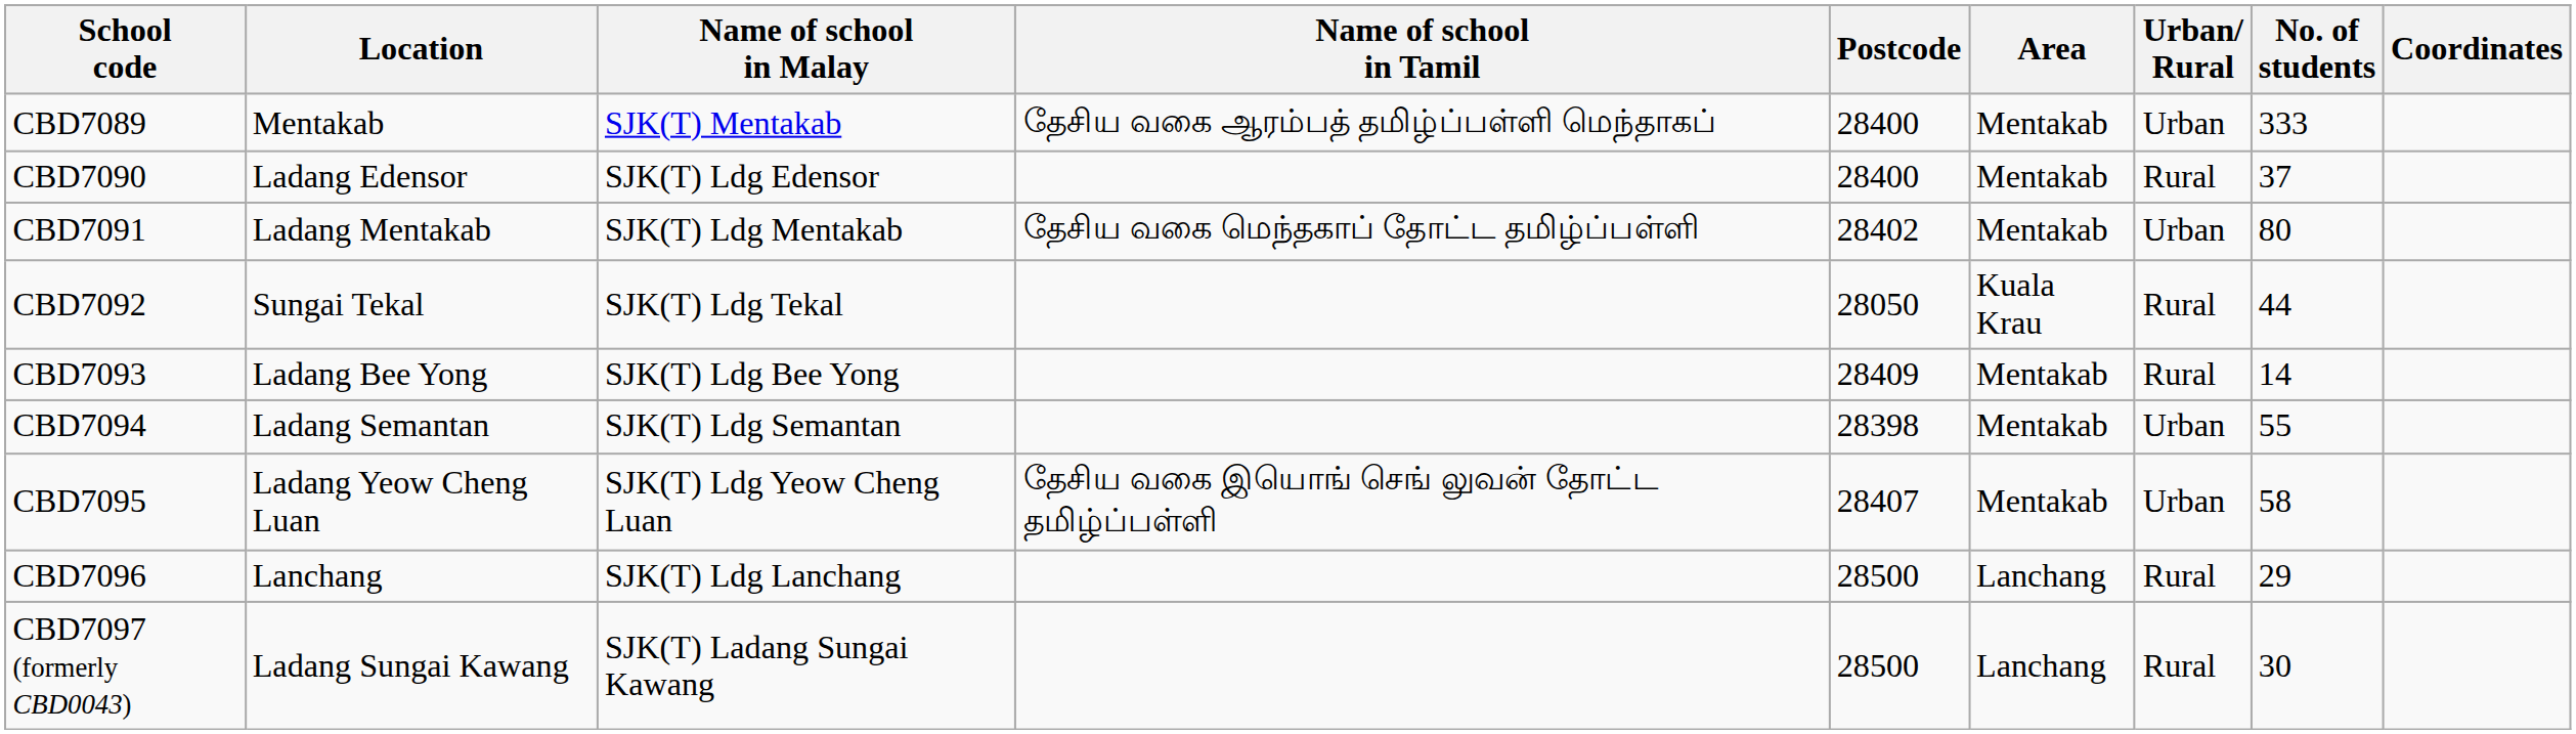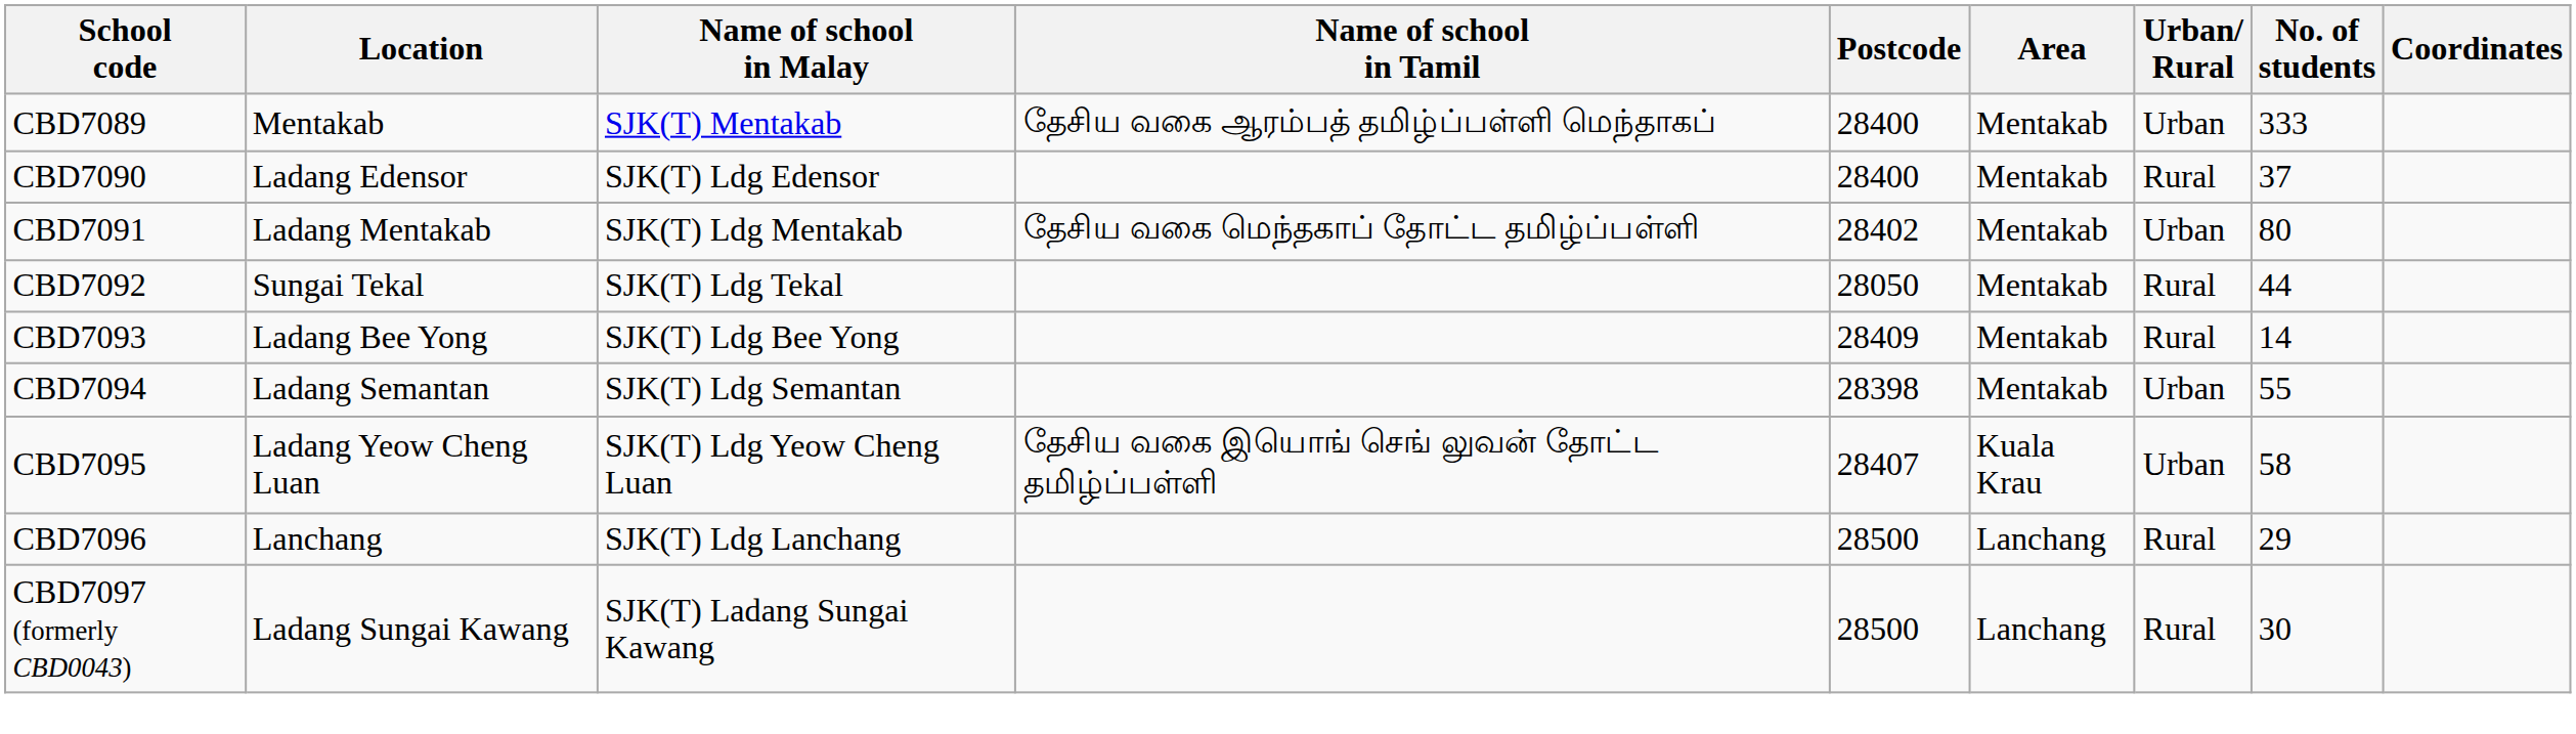 <table class="wikitable sortable">
 <tr>
 <th>School<br>code</th>
 <th>Location</th>
 <th>Name of school<br>in Malay</th>
 <th>Name of school<br>in Tamil</th>
 <th>Postcode</th>
 <th>Area</th>
 <th>Urban/<br>Rural</th>
 <th>No. of<br>students</th>
 <th>Coordinates</th>
 </tr>
 <tr>
 <td>CBD7089</td>
 <td>Mentakab</td>
 <td><a href='#'>SJK(T) Mentakab</a></td>
 <td>தேசிய வகை ஆரம்பத் தமிழ்ப்பள்ளி மெந்தாகப்</td>
 <td>28400</td>
 <td>Mentakab</td>
 <td>Urban</td>
 <td>333</td>
 <td></td>
 </tr>
 <tr>
 <td>CBD7090</td>
 <td>Ladang Edensor</td>
 <td>SJK(T) Ldg Edensor</td>
 <td></td>
 <td>28400</td>
 <td>Mentakab</td>
 <td>Rural</td>
 <td>37</td>
 <td></td>
 </tr>
 <tr>
 <td>CBD7091</td>
 <td>Ladang Mentakab</td>
 <td>SJK(T) Ldg Mentakab</td>
 <td>தேசிய வகை மெந்தகாப் தோட்ட தமிழ்ப்பள்ளி</td>
 <td>28402</td>
 <td>Mentakab</td>
 <td>Urban</td>
 <td>80</td>
 <td></td>
 </tr>
 <tr>
 <td>CBD7092</td>
 <td>Sungai Tekal</td>
 <td>SJK(T) Ldg Tekal</td>
 <td></td>
 <td>28050</td>
-<td>Kuala Krau</td>
+<td>Mentakab</td>
 <td>Rural</td>
 <td>44</td>
 <td></td>
 </tr>
 <tr>
 <td>CBD7093</td>
 <td>Ladang Bee Yong</td>
 <td>SJK(T) Ldg Bee Yong</td>
 <td></td>
 <td>28409</td>
 <td>Mentakab</td>
 <td>Rural</td>
 <td>14</td>
 <td></td>
 </tr>
 <tr>
 <td>CBD7094</td>
 <td>Ladang Semantan</td>
 <td>SJK(T) Ldg Semantan</td>
 <td></td>
 <td>28398</td>
 <td>Mentakab</td>
 <td>Urban</td>
 <td>55</td>
 <td></td>
 </tr>
 <tr>
 <td>CBD7095</td>
 <td>Ladang Yeow Cheng Luan</td>
 <td>SJK(T) Ldg Yeow Cheng Luan</td>
 <td>தேசிய வகை இயொங் செங் லுவன் தோட்ட தமிழ்ப்பள்ளி</td>
 <td>28407</td>
-<td>Mentakab</td>
+<td>Kuala Krau</td>
 <td>Urban</td>
 <td>58</td>
 <td></td>
 </tr>
 <tr>
 <td>CBD7096</td>
 <td>Lanchang</td>
 <td>SJK(T) Ldg Lanchang</td>
 <td></td>
 <td>28500</td>
 <td>Lanchang</td>
 <td>Rural</td>
 <td>29</td>
 <td></td>
 </tr>
 <tr>
 <td>CBD7097<br><small>(formerly <em>CBD0043</em>)</small></td>
 <td>Ladang Sungai Kawang</td>
 <td>SJK(T) Ladang Sungai Kawang</td>
 <td></td>
 <td>28500</td>
 <td>Lanchang</td>
 <td>Rural</td>
 <td>30</td>
 <td></td>
 </tr>
 </table>
